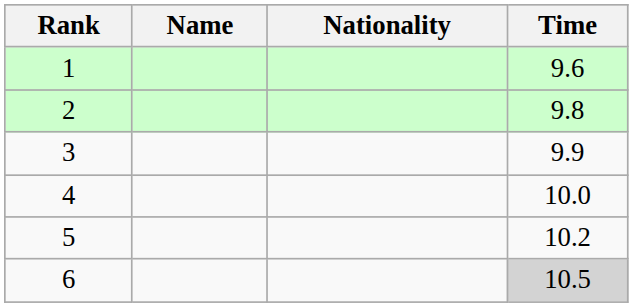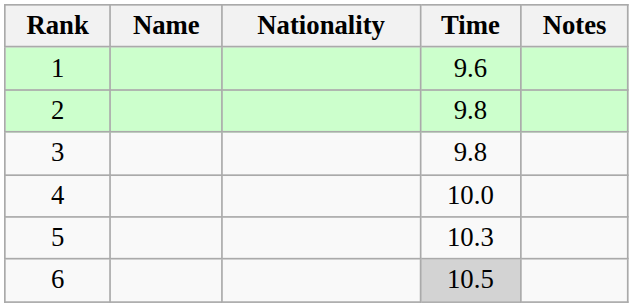 <table class="wikitable sortable" style="text-align:center; width: 60%">
 <tr>
 <th>Rank</th>
 <th>Name</th>
 <th>Nationality</th>
 <th>Time</th>
+<th>Notes</th>
 </tr>
 <tr bgcolor=ccffcc>
 <td>1</td>
 <td align=left></td>
 <td align=left></td>
 <td>9.6</td>
+<td></td>
 </tr>
 <tr bgcolor=ccffcc>
 <td>2</td>
 <td align=left></td>
 <td align=left></td>
 <td>9.8</td>
+<td></td>
 </tr>
 <tr>
 <td>3</td>
 <td align=left></td>
 <td align=left></td>
-<td>9.9</td>
+<td>9.8</td>
+<td></td>
 </tr>
 <tr>
 <td>4</td>
 <td align=left></td>
 <td align=left></td>
 <td>10.0</td>
+<td></td>
 </tr>
 <tr>
 <td>5</td>
 <td align=left></td>
 <td align=left></td>
-<td>10.2</td>
+<td>10.3</td>
+<td></td>
 </tr>
 <tr>
 <td>6</td>
 <td align=left></td>
 <td align=left></td>
 <td style="background: lightgrey;">10.5</td>
+<td></td>
 </tr>
 </table>
